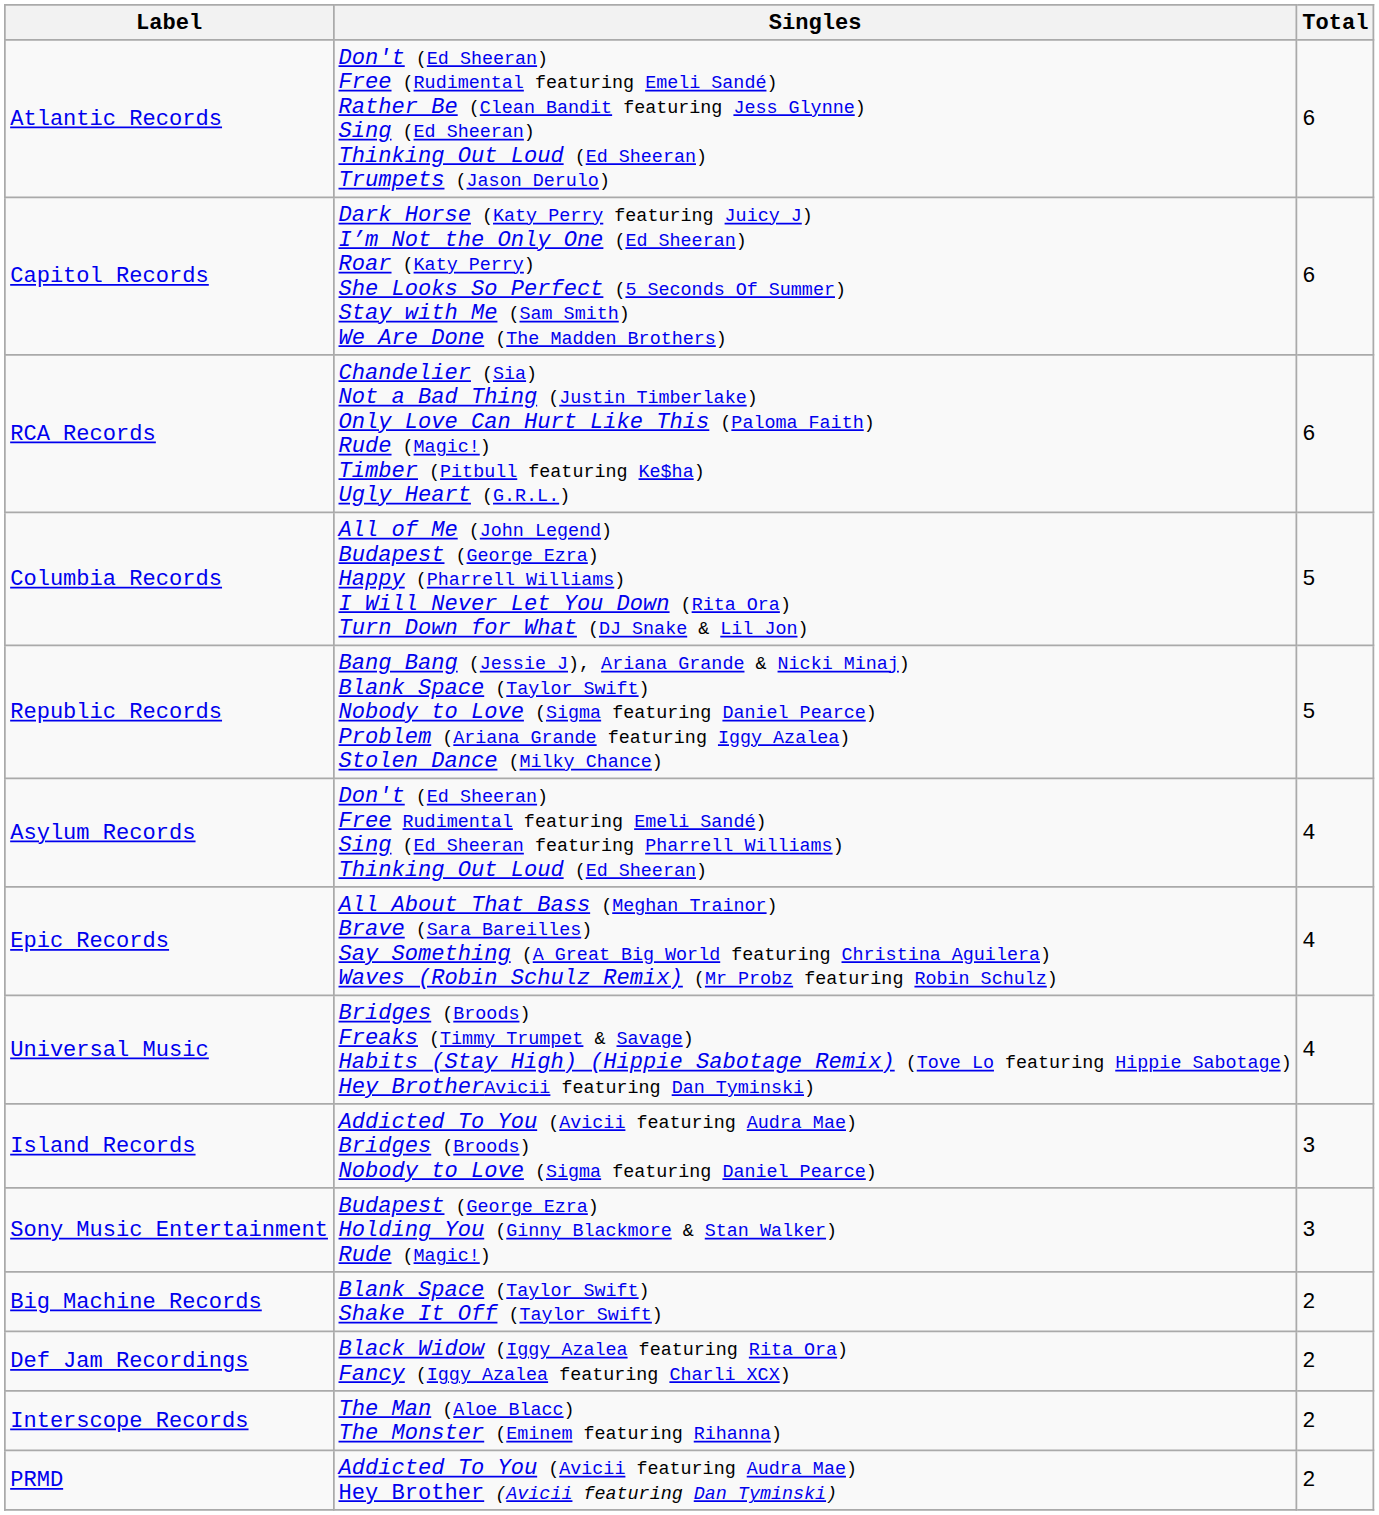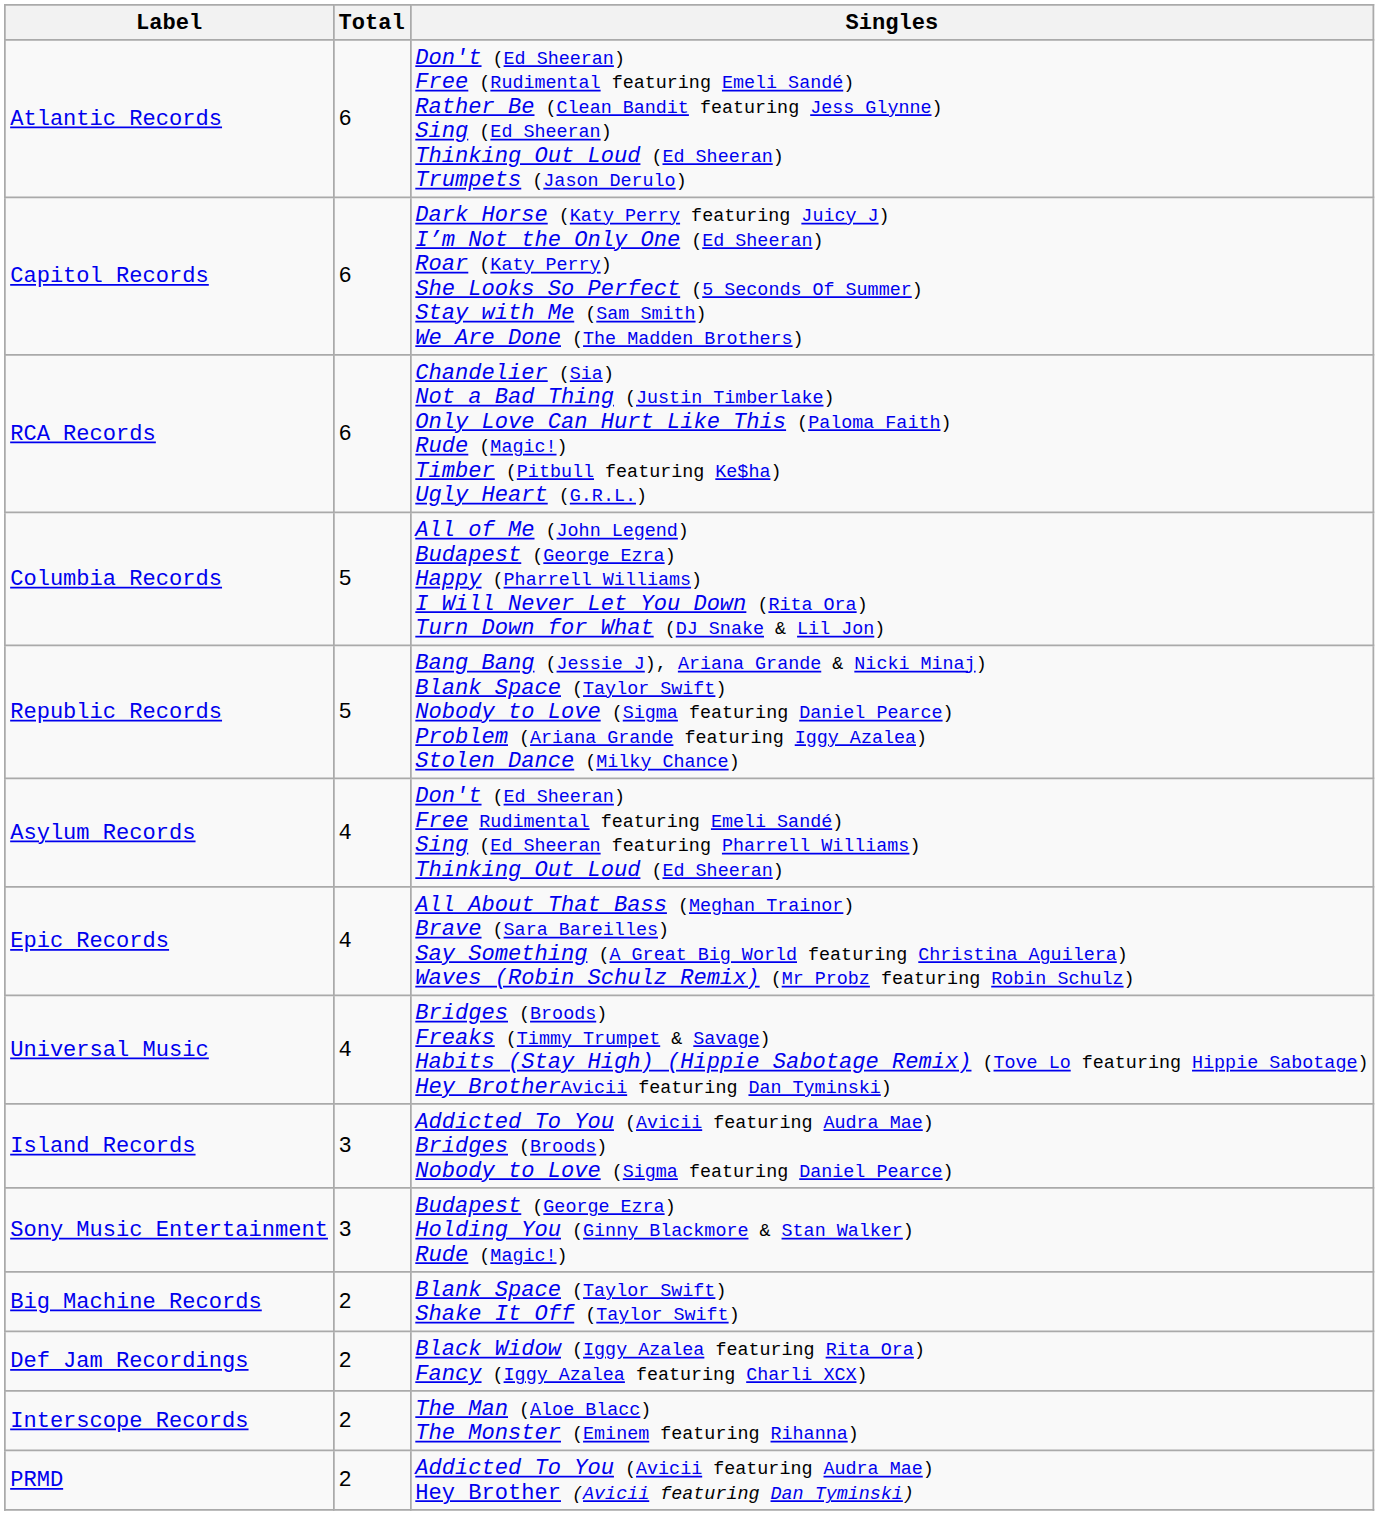 <table class="wikitable sortable" style="font-size:97%;">
 <tr>
 <th>Label</th>
+<th>Total</th>
 <th>Singles</th>
-<th>Total</th>
 </tr>
 <tr>
 <td><a href='#'>Atlantic Records</a></td>
+<td>6</td>
 <td><em><a href='#'>Don't</a></em><small> (<a href='#'>Ed Sheeran</a>)</small><br><em><a href='#'>Free</a></em><small> (<a href='#'>Rudimental</a> featuring <a href='#'>Emeli Sandé</a>)</small><br><em><a href='#'>Rather Be</a></em><small> (<a href='#'>Clean Bandit</a> featuring <a href='#'>Jess Glynne</a>)</small><br><em><a href='#'>Sing</a></em><small> (<a href='#'>Ed Sheeran</a>)</small><br><em><a href='#'>Thinking Out Loud</a></em><small> (<a href='#'>Ed Sheeran</a>)</small><br><em><a href='#'>Trumpets</a></em><small> (<a href='#'>Jason Derulo</a>)</small><br></td>
-<td>6</td>
 </tr>
 <tr>
 <td><a href='#'>Capitol Records</a></td>
+<td>6</td>
 <td><em><a href='#'>Dark Horse</a></em><small> (<a href='#'>Katy Perry</a> featuring <a href='#'>Juicy J</a>)</small><br><em><a href='#'>I’m Not the Only One</a></em><small> (<a href='#'>Ed Sheeran</a>)</small><br><em><a href='#'>Roar</a></em><small> (<a href='#'>Katy Perry</a>)</small><br><em><a href='#'>She Looks So Perfect</a></em><small> (<a href='#'>5 Seconds Of Summer</a>)</small><br><em><a href='#'>Stay with Me</a></em><small> (<a href='#'>Sam Smith</a>)</small><br><em><a href='#'>We Are Done</a></em><small> (<a href='#'>The Madden Brothers</a>) </small><br></td>
-<td>6</td>
 </tr>
 <tr>
 <td><a href='#'>RCA Records</a></td>
+<td>6</td>
 <td><em><a href='#'>Chandelier</a></em><small> (<a href='#'>Sia</a>)</small><br><em><a href='#'>Not a Bad Thing</a></em><small> (<a href='#'>Justin Timberlake</a>)</small><br><em><a href='#'>Only Love Can Hurt Like This</a></em><small> (<a href='#'>Paloma Faith</a>)</small><br><em><a href='#'>Rude</a></em><small> (<a href='#'>Magic!</a>)</small><br><em><a href='#'>Timber</a></em><small> (<a href='#'>Pitbull</a> featuring <a href='#'>Ke$ha</a>)</small><br><em><a href='#'>Ugly Heart</a></em><small> (<a href='#'>G.R.L.</a>)</small><br></td>
-<td>6</td>
 </tr>
 <tr>
 <td><a href='#'>Columbia Records</a></td>
+<td>5</td>
 <td><em><a href='#'>All of Me</a></em><small> (<a href='#'>John Legend</a>)</small><br><em><a href='#'>Budapest</a></em><small> (<a href='#'>George Ezra</a>)</small><br><em><a href='#'>Happy</a></em><small> (<a href='#'>Pharrell Williams</a>)</small><br><em><a href='#'>I Will Never Let You Down</a></em><small> (<a href='#'>Rita Ora</a>)</small><br><em><a href='#'>Turn Down for What</a></em><small> (<a href='#'>DJ Snake</a> & <a href='#'>Lil Jon</a>)</small><br></td>
-<td>5</td>
 </tr>
 <tr>
 <td><a href='#'>Republic Records</a></td>
+<td>5</td>
 <td><em><a href='#'>Bang Bang</a></em><small> (<a href='#'>Jessie J</a>), <a href='#'>Ariana Grande</a> & <a href='#'>Nicki Minaj</a>)</small><br><em><a href='#'>Blank Space</a></em><small> (<a href='#'>Taylor Swift</a>)</small><br><em><a href='#'>Nobody to Love</a></em><small> (<a href='#'>Sigma</a> featuring <a href='#'>Daniel Pearce</a>)</small><br><em><a href='#'>Problem</a></em><small> (<a href='#'>Ariana Grande</a> featuring <a href='#'>Iggy Azalea</a>)</small><br><em><a href='#'>Stolen Dance</a></em><small> (<a href='#'>Milky Chance</a>)</small><br></td>
-<td>5</td>
 </tr>
 <tr>
 <td><a href='#'>Asylum Records</a></td>
+<td>4</td>
 <td><em><a href='#'>Don't</a></em><small> (<a href='#'>Ed Sheeran</a>)</small><br><em><a href='#'>Free</a></em><small> <a href='#'>Rudimental</a> featuring <a href='#'>Emeli Sandé</a>)</small><br><em><a href='#'>Sing</a></em><small> (<a href='#'>Ed Sheeran</a> featuring <a href='#'>Pharrell Williams</a>)</small><br><em><a href='#'>Thinking Out Loud</a></em><small> (<a href='#'>Ed Sheeran</a>)</small><br></td>
-<td>4</td>
 </tr>
 <tr>
 <td><a href='#'>Epic Records</a></td>
+<td>4</td>
 <td><em><a href='#'>All About That Bass</a></em><small> (<a href='#'>Meghan Trainor</a>)</small><br><em><a href='#'>Brave</a></em><small> (<a href='#'>Sara Bareilles</a>)</small><br><em><a href='#'>Say Something</a></em><small> (<a href='#'>A Great Big World</a> featuring <a href='#'>Christina Aguilera</a>)</small><br><em><a href='#'>Waves (Robin Schulz Remix)</a></em><small> (<a href='#'>Mr Probz</a> featuring <a href='#'>Robin Schulz</a>)</small><br></td>
-<td>4</td>
 </tr>
 <tr>
 <td><a href='#'>Universal Music</a></td>
+<td>4</td>
 <td><em><a href='#'>Bridges</a></em><small> (<a href='#'>Broods</a>)</small><br><em><a href='#'>Freaks</a></em><small> (<a href='#'>Timmy Trumpet</a> & <a href='#'>Savage</a>)</small><br><em><a href='#'>Habits (Stay High) (Hippie Sabotage Remix)</a></em><small> (<a href='#'>Tove Lo</a> featuring <a href='#'>Hippie Sabotage</a>)</small><br><em><a href='#'>Hey Brother</a></em><small><a href='#'>Avicii</a> featuring <a href='#'>Dan Tyminski</a>)</small><br></td>
-<td>4</td>
 </tr>
 <tr>
 <td><a href='#'>Island Records</a></td>
+<td>3</td>
 <td><em><a href='#'>Addicted To You</a></em><small> (<a href='#'>Avicii</a> featuring <a href='#'>Audra Mae</a>)</small><br><em><a href='#'>Bridges</a></em><small> (<a href='#'>Broods</a>)</small><br><em><a href='#'>Nobody to Love</a></em><small> (<a href='#'>Sigma</a> featuring <a href='#'>Daniel Pearce</a>)</small><br></td>
-<td>3</td>
 </tr>
 <tr>
 <td><a href='#'>Sony Music Entertainment</a></td>
+<td>3</td>
 <td><em><a href='#'>Budapest</a></em><small> (<a href='#'>George Ezra</a>)</small><br><em><a href='#'>Holding You</a></em><small> (<a href='#'>Ginny Blackmore</a> & <a href='#'>Stan Walker</a>)</small><br><em><a href='#'>Rude</a></em><small> (<a href='#'>Magic!</a>)</small><br></td>
-<td>3</td>
 </tr>
 <tr>
 <td><a href='#'>Big Machine Records</a></td>
+<td>2</td>
 <td><em><a href='#'>Blank Space</a></em><small> (<a href='#'>Taylor Swift</a>)</small><br><em><a href='#'>Shake It Off</a></em><small> (<a href='#'>Taylor Swift</a>)</small><br></td>
-<td>2</td>
 </tr>
 <tr>
 <td><a href='#'>Def Jam Recordings</a></td>
+<td>2</td>
 <td><em><a href='#'>Black Widow</a></em><small> (<a href='#'>Iggy Azalea</a> featuring <a href='#'>Rita Ora</a>)</small><br><em><a href='#'>Fancy</a></em><small> (<a href='#'>Iggy Azalea</a> featuring <a href='#'>Charli XCX</a>)</small><br></td>
-<td>2</td>
 </tr>
 <tr>
 <td><a href='#'>Interscope Records</a></td>
+<td>2</td>
 <td><em><a href='#'>The Man</a></em><small> (<a href='#'>Aloe Blacc</a>)</small><br><em><a href='#'>The Monster</a></em><small> (<a href='#'>Eminem</a> featuring <a href='#'>Rihanna</a>)</small><br></td>
-<td>2</td>
 </tr>
 <tr>
 <td><a href='#'>PRMD</a></td>
+<td>2</td>
 <td><em><a href='#'>Addicted To You</a></em><small> (<a href='#'>Avicii</a> featuring <a href='#'>Audra Mae</a>)</small><br><a href='#'>Hey Brother</a><em><small> (<a href='#'>Avicii</a> featuring <a href='#'>Dan Tyminski</a>)</small></em><br></td>
-<td>2</td>
 </tr>
 </table>
